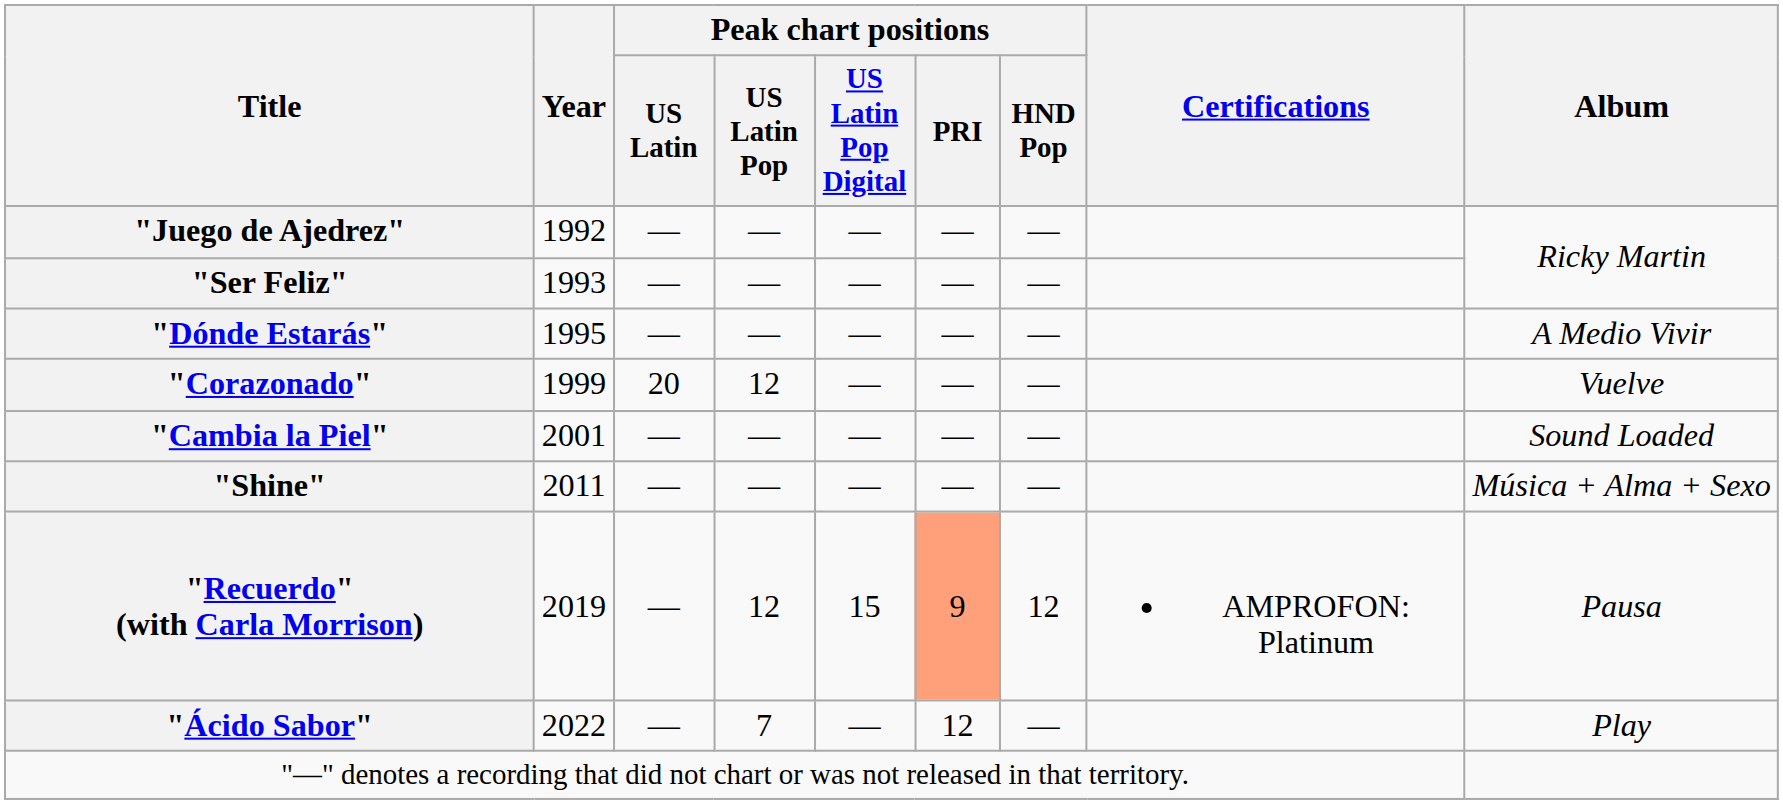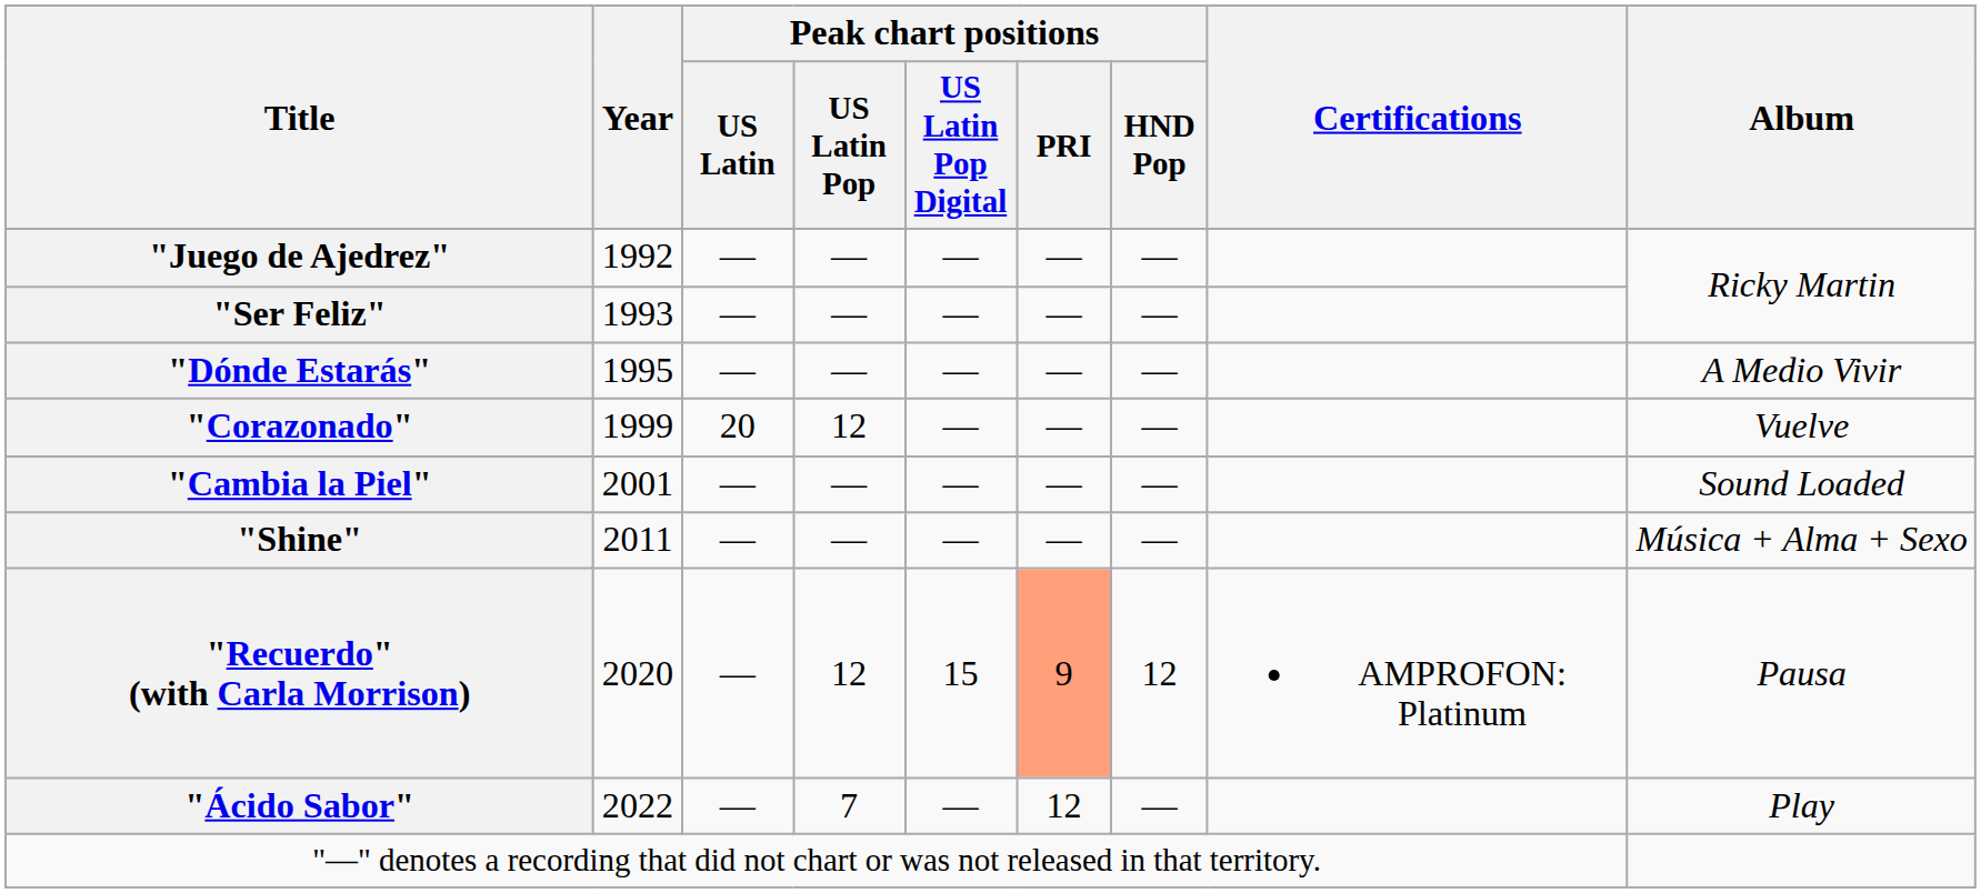 <table class="wikitable plainrowheaders" style="text-align:center;">
 <tr>
 <th scope="col" rowspan="2" style="width:16em;">Title</th>
 <th scope="col" rowspan="2">Year</th>
 <th colspan="5">Peak chart positions</th>
 <th scope="col" rowspan="2" width="181"><a href='#'>Certifications</a></th>
 <th scope="col" rowspan="2">Album</th>
 </tr>
 <tr>
 <th scope="col" style="width:3em;font-size:90%;" !width="25">US Latin<br></th>
 <th scope="col" style="width:3em;font-size:90%;" !width="25">US Latin Pop<br></th>
 <th scope="col" style="width:3em;font-size:90%;" !width="25"><a href='#'>US Latin Pop Digital</a><br></th>
 <th scope="col" style="width:2.5em;font-size:90%;">PRI<br></th>
 <th scope="col" style="width:2.5em;font-size:90%;">HND Pop<br></th>
 </tr>
 <tr>
 <th scope="row">"Juego de Ajedrez"</th>
 <td>1992</td>
 <td>—</td>
 <td>—</td>
 <td>—</td>
 <td>—</td>
 <td>—</td>
 <td></td>
 <td rowspan="2"><em>Ricky Martin</em></td>
 </tr>
 <tr>
 <th scope="row">"Ser Feliz"</th>
 <td>1993</td>
 <td>—</td>
 <td>—</td>
 <td>—</td>
 <td>—</td>
 <td>—</td>
 <td></td>
 </tr>
 <tr>
 <th scope="row">"<a href='#'>Dónde Estarás</a>"</th>
 <td>1995</td>
 <td>—</td>
 <td>—</td>
 <td>—</td>
 <td>—</td>
 <td>—</td>
 <td></td>
 <td><em>A Medio Vivir</em></td>
 </tr>
 <tr>
 <th scope="row">"<a href='#'>Corazonado</a>"</th>
 <td>1999</td>
 <td>20</td>
 <td>12</td>
 <td>—</td>
 <td>—</td>
 <td>—</td>
 <td></td>
 <td><em>Vuelve</em></td>
 </tr>
 <tr>
 <th scope="row">"<a href='#'>Cambia la Piel</a>"</th>
 <td>2001</td>
 <td>—</td>
 <td>—</td>
 <td>—</td>
 <td>—</td>
 <td>—</td>
 <td></td>
 <td><em>Sound Loaded</em></td>
 </tr>
 <tr>
 <th scope="row">"Shine"</th>
 <td>2011</td>
 <td>—</td>
 <td>—</td>
 <td>—</td>
 <td>—</td>
 <td>—</td>
 <td></td>
 <td><em>Música + Alma + Sexo</em></td>
 </tr>
 <tr>
 <th scope="row">"<a href='#'>Recuerdo</a>"<br><span>(with <a href='#'>Carla Morrison</a>)</span></th>
-<td>2019</td>
+<td>2020</td>
 <td>—</td>
 <td>12</td>
 <td>15</td>
 <td style="background: lightsalmon;">9</td>
 <td>12</td>
 <td><br><ul><li>AMPROFON: Platinum</li></ul></td>
 <td><em>Pausa</em></td>
 </tr>
 <tr>
 <th scope="row">"<a href='#'>Ácido Sabor</a>"</th>
 <td>2022</td>
 <td>—</td>
 <td>7</td>
 <td>—</td>
 <td>12</td>
 <td>—</td>
 <td></td>
 <td><em>Play</em></td>
 </tr>
 <tr>
 <td colspan="8" style="font-size:90%">"—" denotes a recording that did not chart or was not released in that territory.</td>
 </tr>
 </table>
